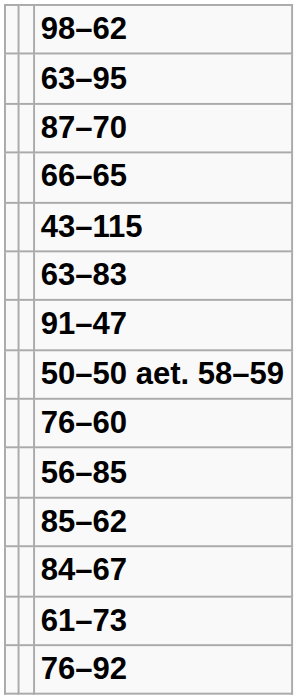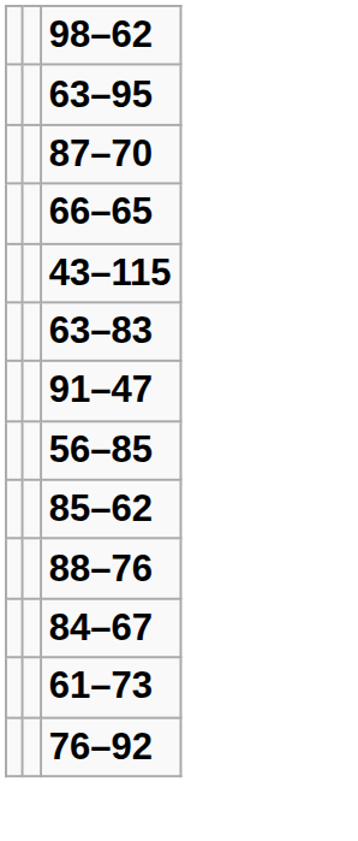 <table class="wikitable">
 <tr>
 <td></td>
 <td></td>
 <td><strong>98–62</strong></td>
 </tr>
 <tr>
 <td></td>
 <td></td>
 <td><strong>63–95</strong></td>
 </tr>
 <tr>
 <td></td>
 <td></td>
 <td><strong>87–70</strong></td>
 </tr>
 <tr>
 <td></td>
 <td></td>
 <td><strong>66–65</strong></td>
 </tr>
 <tr>
 <td></td>
 <td></td>
 <td><strong>43–115</strong></td>
 </tr>
 <tr>
 <td></td>
 <td></td>
 <td><strong>63–83</strong></td>
 </tr>
 <tr>
 <td></td>
 <td></td>
 <td><strong>91–47</strong></td>
 </tr>
 <tr>
 <td></td>
 <td></td>
-<td><strong>50–50 aet. 58–59</strong></td>
-</tr>
-<tr>
-<td></td>
-<td></td>
-<td><strong>76–60</strong></td>
-</tr>
-<tr>
-<td></td>
-<td></td>
 <td><strong>56–85</strong></td>
 </tr>
 <tr>
 <td></td>
 <td></td>
 <td><strong>85–62</strong></td>
+</tr>
+<tr>
+<td></td>
+<td></td>
+<td><strong>88–76</strong></td>
 </tr>
 <tr>
 <td></td>
 <td></td>
 <td><strong>84–67</strong></td>
 </tr>
 <tr>
 <td></td>
 <td></td>
 <td><strong>61–73</strong></td>
 </tr>
 <tr>
 <td></td>
 <td></td>
 <td><strong>76–92</strong></td>
 </tr>
 </table>
